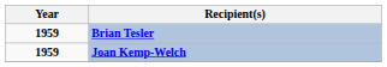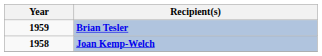 <table class="wikitable" width="40%">
 <tr>
 <th width=5%>Year</th>
 <th width=20%><strong>Recipient(s)</strong></th>
 </tr>
 <tr>
 <td style="text-align:center;"><strong>1959</strong></td>
 <td style="background:#B0C4DE;"><strong><a href='#'>Brian Tesler</a></strong></td>
 </tr>
 <tr>
-<td style="text-align:center;"><strong>1959</strong></td>
+<td style="text-align:center;"><strong>1958</strong></td>
 <td style="background:#B0C4DE;"><strong><a href='#'>Joan Kemp-Welch</a></strong></td>
 </tr>
 <tr>
 </tr>
 </table>
